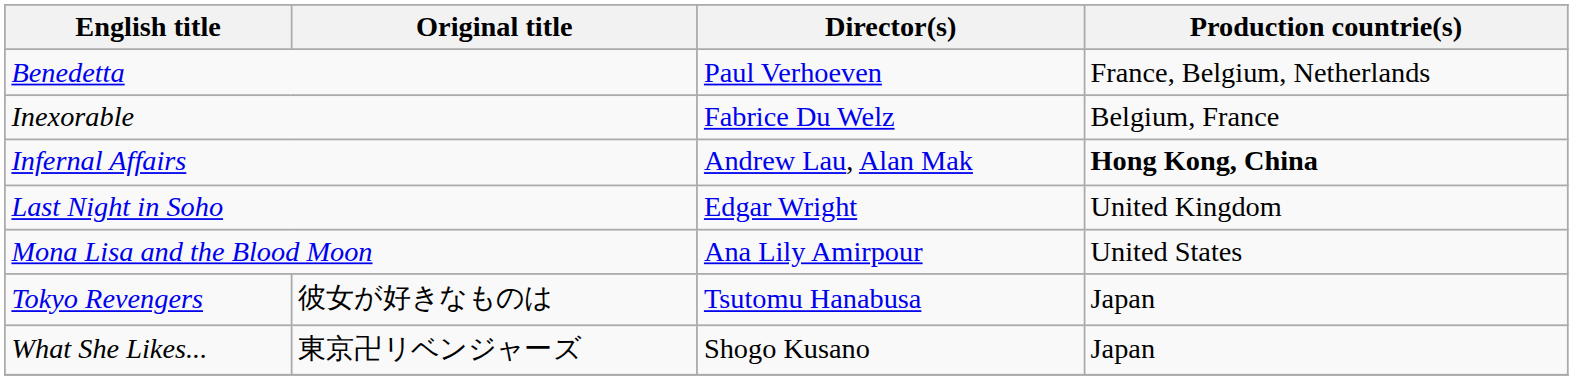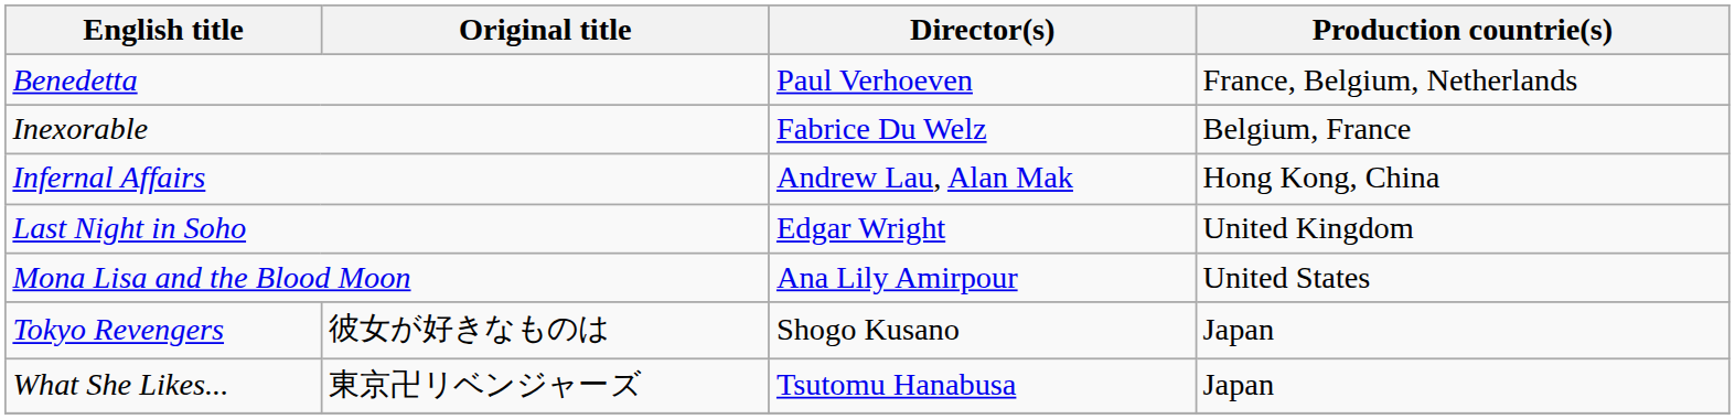 <table class="sortable wikitable" style="width:100%; margin-bottom:4px" cellpadding="5">
 <tr>
 <th scope="col">English title</th>
 <th scope="col">Original title</th>
 <th scope="col">Director(s)</th>
 <th scope="col">Production countrie(s)</th>
 </tr>
 <tr>
 <td colspan=2><em><a href='#'>Benedetta</a></em></td>
 <td><a href='#'>Paul Verhoeven</a></td>
 <td>France, Belgium, Netherlands</td>
 </tr>
 <tr>
 <td colspan=2><em>Inexorable</em></td>
 <td><a href='#'>Fabrice Du Welz</a></td>
 <td>Belgium, France</td>
 </tr>
 <tr>
 <td colspan=2><em><a href='#'>Infernal Affairs</a></em></td>
 <td><a href='#'>Andrew Lau</a>, <a href='#'>Alan Mak</a></td>
-<td><strong>Hong Kong, China</strong></td>
+<td>Hong Kong, China</td>
 </tr>
 <tr>
 <td colspan=2><em><a href='#'>Last Night in Soho</a></em></td>
 <td><a href='#'>Edgar Wright</a></td>
 <td>United Kingdom</td>
 </tr>
 <tr>
 <td colspan=2><em><a href='#'>Mona Lisa and the Blood Moon</a></em></td>
 <td><a href='#'>Ana Lily Amirpour</a></td>
 <td>United States</td>
 </tr>
 <tr>
 <td><em><a href='#'>Tokyo Revengers</a></em></td>
 <td>彼女が好きなものは</td>
-<td><a href='#'>Tsutomu Hanabusa</a></td>
+<td>Shogo Kusano</td>
 <td>Japan</td>
 </tr>
 <tr>
 <td><em>What She Likes...</em></td>
 <td>東京卍リベンジャーズ</td>
-<td>Shogo Kusano</td>
+<td><a href='#'>Tsutomu Hanabusa</a></td>
 <td>Japan</td>
 </tr>
 <tr>
 </tr>
 </table>
